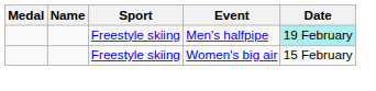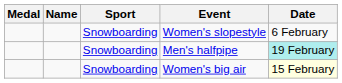 <table class="wikitable sortable" style="font-size:90%">
 <tr>
 <th>Medal</th>
 <th>Name</th>
 <th>Sport</th>
 <th>Event</th>
 <th>Date</th>
 </tr>
 <tr>
 <td></td>
 <td></td>
-<td><a href='#'>Freestyle skiing</a></td>
+<td><a href='#'>Snowboarding</a></td>
+<td><a href='#'>Women's slopestyle</a></td>
+<td>6 February</td>
+</tr>
+<tr>
+<td></td>
+<td></td>
+<td><a href='#'>Snowboarding</a></td>
 <td><a href='#'>Men's halfpipe</a></td>
 <td style="background: paleturquoise;">19 February</td>
 </tr>
 <tr>
 <td></td>
 <td></td>
-<td><a href='#'>Freestyle skiing</a></td>
+<td><a href='#'>Snowboarding</a></td>
 <td><a href='#'>Women's big air</a></td>
-<td>15 February</td>
+<td style="background: lightyellow;">15 February</td>
 </tr>
 </table>
